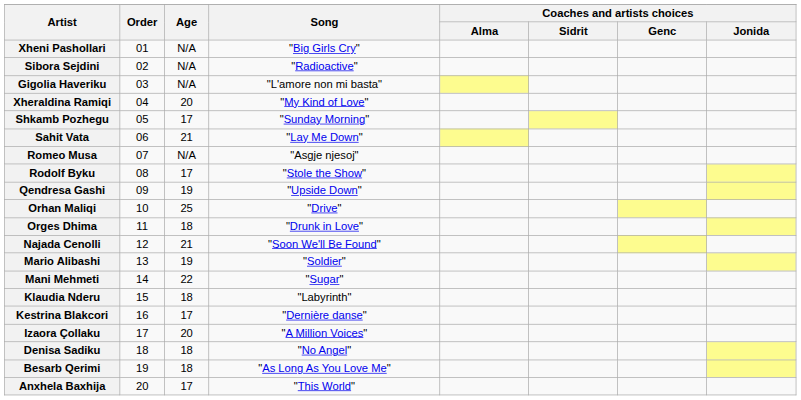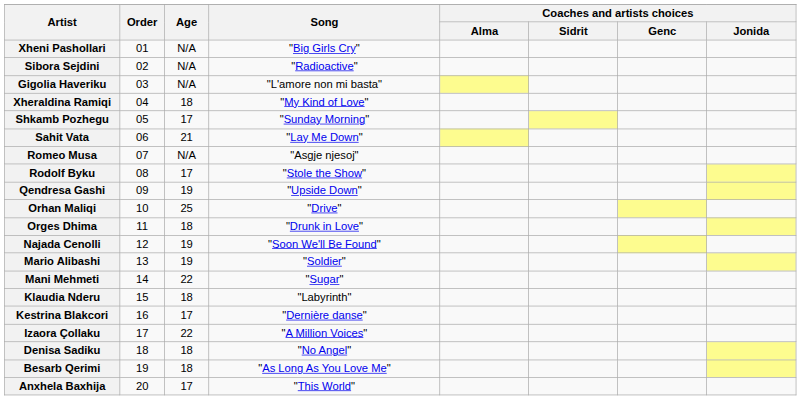 <table class="wikitable plainrowheaders" style="text-align:center;">
 <tr>
 </tr>
 <tr>
 <th scope="col" rowspan="2" style="width:13%;">Artist</th>
 <th scope="col" rowspan="2" style="width:05%;">Order</th>
 <th scope="col" rowspan="2" style="width:05%;">Age</th>
 <th scope="col" rowspan="2" style="width:26%;">Song</th>
 <th colspan="4" style="width:40%;">Coaches and artists choices</th>
 </tr>
 <tr>
 <th style="width:10%;">Alma</th>
 <th style="width:10%;">Sidrit</th>
 <th style="width:10%;">Genc</th>
 <th style="width:10%;">Jonida</th>
 </tr>
 <tr>
 <th scope="row">Xheni Pashollari</th>
 <td>01</td>
 <td>N/A</td>
 <td>"<a href='#'>Big Girls Cry</a>"</td>
 <td></td>
 <td></td>
 <td></td>
 <td></td>
 </tr>
 <tr>
 <th scope="row">Sibora Sejdini</th>
 <td>02</td>
 <td>N/A</td>
 <td>"<a href='#'>Radioactive</a>"</td>
 <td></td>
 <td></td>
 <td></td>
 <td></td>
 </tr>
 <tr>
 <th scope="row">Gigolia Haveriku</th>
 <td>03</td>
 <td>N/A</td>
 <td>"L'amore non mi basta"</td>
 <td style="background:#fdfc8f;"><strong></strong></td>
 <td></td>
 <td></td>
 <td></td>
 </tr>
 <tr>
 <th scope="row">Xheraldina Ramiqi</th>
 <td>04</td>
-<td>20</td>
+<td>18</td>
 <td>"<a href='#'>My Kind of Love</a>"</td>
 <td></td>
 <td></td>
 <td></td>
 <td></td>
 </tr>
 <tr>
 <th scope="row">Shkamb Pozhegu</th>
 <td>05</td>
 <td>17</td>
 <td>"<a href='#'>Sunday Morning</a>"</td>
 <td></td>
 <td style="background:#fdfc8f;"><strong></strong></td>
 <td></td>
 <td></td>
 </tr>
 <tr>
 <th scope="row">Sahit Vata</th>
 <td>06</td>
 <td>21</td>
 <td>"<a href='#'>Lay Me Down</a>" </td>
 <td style="background:#fdfc8f;"><strong></strong></td>
 <td></td>
 <td></td>
 <td><strong></strong></td>
 </tr>
 <tr>
 <th scope="row">Romeo Musa</th>
 <td>07</td>
 <td>N/A</td>
 <td>"Asgje njesoj"</td>
 <td></td>
 <td></td>
 <td></td>
 <td></td>
 </tr>
 <tr>
 <th scope="row">Rodolf Byku</th>
 <td>08</td>
 <td>17</td>
 <td>"<a href='#'>Stole the Show</a>"</td>
 <td><strong></strong></td>
 <td><strong></strong></td>
 <td><strong></strong></td>
 <td style="background:#fdfc8f;"><strong></strong></td>
 </tr>
 <tr>
 <th scope="row">Qendresa Gashi</th>
 <td>09</td>
 <td>19</td>
 <td>"<a href='#'>Upside Down</a>"</td>
 <td></td>
 <td></td>
 <td></td>
 <td style="background:#fdfc8f;"><strong></strong></td>
 </tr>
 <tr>
 <th scope="row">Orhan Maliqi</th>
 <td>10</td>
 <td>25</td>
 <td>"<a href='#'>Drive</a>"</td>
 <td></td>
 <td></td>
 <td style="background:#fdfc8f;"><strong></strong></td>
 <td></td>
 </tr>
 <tr>
 <th scope="row">Orges Dhima</th>
 <td>11</td>
 <td>18</td>
 <td>"<a href='#'>Drunk in Love</a>"</td>
 <td></td>
 <td></td>
 <td></td>
 <td style="background:#fdfc8f;"><strong></strong></td>
 </tr>
 <tr>
 <th scope="row">Najada Cenolli</th>
 <td>12</td>
-<td>21</td>
+<td>19</td>
 <td>"<a href='#'>Soon We'll Be Found</a>"</td>
 <td><strong></strong></td>
 <td></td>
 <td style="background:#fdfc8f;"><strong></strong></td>
 <td><strong></strong></td>
 </tr>
 <tr>
 <th scope="row">Mario Alibashi</th>
 <td>13</td>
 <td>19</td>
 <td>"<a href='#'>Soldier</a>"</td>
 <td></td>
 <td></td>
 <td></td>
 <td style="background:#fdfc8f;"><strong></strong></td>
 </tr>
 <tr>
 <th scope="row">Mani Mehmeti</th>
 <td>14</td>
 <td>22</td>
 <td>"<a href='#'>Sugar</a>"</td>
 <td></td>
 <td></td>
 <td></td>
 <td></td>
 </tr>
 <tr>
 <th scope="row">Klaudia Nderu</th>
 <td>15</td>
 <td>18</td>
 <td>"Labyrinth"</td>
 <td></td>
 <td></td>
 <td></td>
 <td></td>
 </tr>
 <tr>
 <th scope="row">Kestrina Blakcori</th>
 <td>16</td>
 <td>17</td>
 <td>"<a href='#'>Dernière danse</a>"</td>
 <td></td>
 <td></td>
 <td></td>
 <td></td>
 </tr>
 <tr>
 <th scope="row">Izaora Çollaku</th>
 <td>17</td>
-<td>20</td>
+<td>22</td>
 <td>"<a href='#'>A Million Voices</a>"</td>
 <td></td>
 <td></td>
 <td></td>
 <td></td>
 </tr>
 <tr>
 <th scope="row">Denisa Sadiku</th>
 <td>18</td>
 <td>18</td>
 <td>"<a href='#'>No Angel</a>"</td>
 <td><strong></strong></td>
 <td></td>
 <td></td>
 <td style="background:#fdfc8f;"><strong></strong></td>
 </tr>
 <tr>
 <th scope="row">Besarb Qerimi</th>
 <td>19</td>
 <td>18</td>
 <td>"<a href='#'>As Long As You Love Me</a>"</td>
 <td></td>
 <td></td>
 <td></td>
 <td style="background:#fdfc8f;"><strong></strong></td>
 </tr>
 <tr>
 <th scope="row">Anxhela Baxhija</th>
 <td>20</td>
 <td>17</td>
 <td>"<a href='#'>This World</a>"</td>
 <td></td>
 <td></td>
 <td></td>
 <td></td>
 </tr>
 </table>
